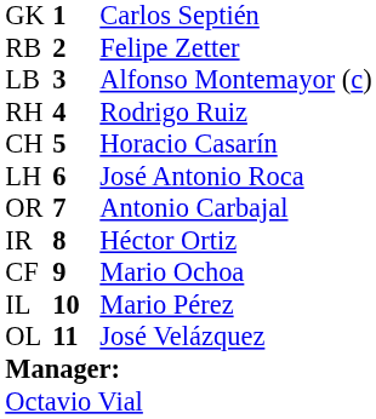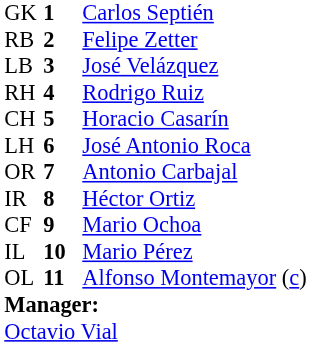 <table cellspacing="0" cellpadding="0" style="font-size:90%; margin:auto;">
 <tr>
 <th width=25></th>
 <th width=25></th>
 </tr>
 <tr>
 <td>GK</td>
 <td><strong>1</strong></td>
 <td><a href='#'>Carlos Septién</a></td>
 </tr>
 <tr>
 <td>RB</td>
 <td><strong>2</strong></td>
 <td><a href='#'>Felipe Zetter</a></td>
 </tr>
 <tr>
 <td>LB</td>
 <td><strong>3</strong></td>
-<td><a href='#'>Alfonso Montemayor</a> (<a href='#'>c</a>)</td>
+<td><a href='#'>José Velázquez</a></td>
 </tr>
 <tr>
 <td>RH</td>
 <td><strong>4</strong></td>
 <td><a href='#'>Rodrigo Ruiz</a></td>
 </tr>
 <tr>
 <td>CH</td>
 <td><strong>5</strong></td>
 <td><a href='#'>Horacio Casarín</a></td>
 </tr>
 <tr>
 <td>LH</td>
 <td><strong>6</strong></td>
 <td><a href='#'>José Antonio Roca</a></td>
 </tr>
 <tr>
 <td>OR</td>
 <td><strong>7</strong></td>
 <td><a href='#'>Antonio Carbajal</a></td>
 </tr>
 <tr>
 <td>IR</td>
 <td><strong>8</strong></td>
 <td><a href='#'>Héctor Ortiz</a></td>
 </tr>
 <tr>
 <td>CF</td>
 <td><strong>9</strong></td>
 <td><a href='#'>Mario Ochoa</a></td>
 </tr>
 <tr>
 <td>IL</td>
 <td><strong>10</strong></td>
 <td><a href='#'>Mario Pérez</a></td>
 </tr>
 <tr>
 <td>OL</td>
 <td><strong>11</strong></td>
-<td><a href='#'>José Velázquez</a></td>
+<td><a href='#'>Alfonso Montemayor</a> (<a href='#'>c</a>)</td>
 </tr>
 <tr>
 <td colspan=3><strong>Manager:</strong></td>
 </tr>
 <tr>
 <td colspan=4><a href='#'>Octavio Vial</a></td>
 </tr>
 </table>
